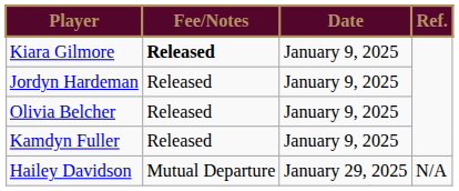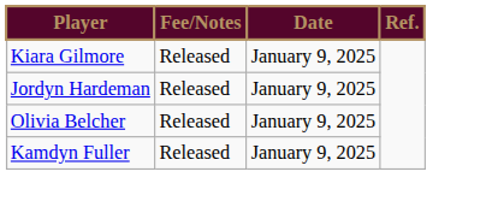 <table class="wikitable" style="text-align:left; font-size:95%;">
 <tr>
 <th style="background:#54052B; color:#B39262; border:2px solid #B39262;">Player</th>
 <th style="background:#54052B; color:#B39262; border:2px solid #B39262;">Fee/Notes</th>
 <th style="background:#54052B; color:#B39262; border:2px solid #B39262;">Date</th>
 <th style="background:#54052B; color:#B39262; border:2px solid #B39262;">Ref.</th>
 </tr>
 <tr>
 <td><a href='#'>Kiara Gilmore</a></td>
-<td><strong>Released</strong></td>
+<td>Released</td>
 <td>January 9, 2025</td>
 <td rowspan="4" align="center"></td>
 </tr>
 <tr>
 <td><a href='#'>Jordyn Hardeman</a></td>
 <td>Released</td>
 <td>January 9, 2025</td>
 </tr>
 <tr>
 <td><a href='#'>Olivia Belcher</a></td>
 <td>Released</td>
 <td>January 9, 2025</td>
 </tr>
 <tr>
 <td><a href='#'>Kamdyn Fuller</a></td>
 <td>Released</td>
 <td>January 9, 2025</td>
 </tr>
-<tr>
-<td><a href='#'>Hailey Davidson</a></td>
-<td>Mutual Departure</td>
-<td>January 29, 2025</td>
-<td>N/A</td>
-</tr>
 </table>
